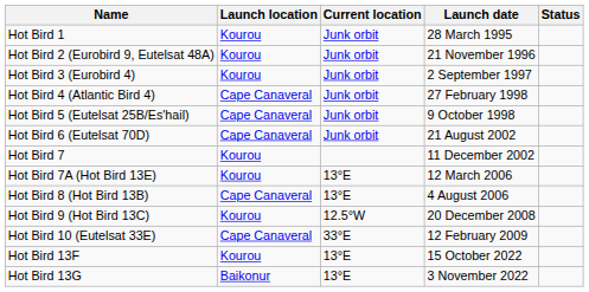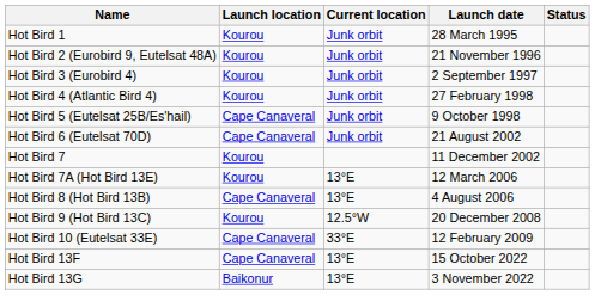 <table class="wikitable">
 <tr>
 <th>Name</th>
 <th>Launch location</th>
 <th>Current location</th>
 <th>Launch date</th>
 <th>Status</th>
 </tr>
 <tr>
 <td>Hot Bird 1</td>
 <td><a href='#'>Kourou</a></td>
 <td><a href='#'>Junk orbit</a></td>
 <td>28 March 1995</td>
 <td></td>
 </tr>
 <tr>
 <td>Hot Bird 2 (Eurobird 9, Eutelsat 48A)</td>
 <td><a href='#'>Kourou</a></td>
 <td><a href='#'>Junk orbit</a></td>
 <td>21 November 1996</td>
 <td></td>
 </tr>
 <tr>
 <td>Hot Bird 3 (Eurobird 4)</td>
 <td><a href='#'>Kourou</a></td>
 <td><a href='#'>Junk orbit</a></td>
 <td>2 September 1997</td>
 <td></td>
 </tr>
 <tr>
 <td>Hot Bird 4 (Atlantic Bird 4)</td>
-<td><a href='#'>Cape Canaveral</a></td>
+<td><a href='#'>Kourou</a></td>
 <td><a href='#'>Junk orbit</a></td>
 <td>27 February 1998</td>
 <td></td>
 </tr>
 <tr>
 <td>Hot Bird 5 (Eutelsat 25B/Es'hail)</td>
 <td><a href='#'>Cape Canaveral</a></td>
 <td><a href='#'>Junk orbit</a></td>
 <td>9 October 1998</td>
 <td></td>
 </tr>
 <tr>
 <td>Hot Bird 6 (Eutelsat 70D)</td>
 <td><a href='#'>Cape Canaveral</a></td>
 <td><a href='#'>Junk orbit</a></td>
 <td>21 August 2002</td>
 <td></td>
 </tr>
 <tr>
 <td>Hot Bird 7</td>
 <td><a href='#'>Kourou</a></td>
 <td></td>
 <td>11 December 2002</td>
 <td></td>
 </tr>
 <tr>
 <td>Hot Bird 7A (Hot Bird 13E)</td>
 <td><a href='#'>Kourou</a></td>
 <td>13°E</td>
 <td>12 March 2006</td>
 <td></td>
 </tr>
 <tr>
 <td>Hot Bird 8 (Hot Bird 13B)</td>
 <td><a href='#'>Cape Canaveral</a></td>
 <td>13°E</td>
 <td>4 August 2006</td>
 <td></td>
 </tr>
 <tr>
 <td>Hot Bird 9 (Hot Bird 13C)</td>
 <td><a href='#'>Kourou</a></td>
 <td>12.5°W</td>
 <td>20 December 2008</td>
 <td></td>
 </tr>
 <tr>
 <td>Hot Bird 10 (Eutelsat 33E)</td>
 <td><a href='#'>Cape Canaveral</a></td>
 <td>33°E</td>
 <td>12 February 2009</td>
 <td></td>
 </tr>
 <tr>
 <td>Hot Bird 13F</td>
-<td><a href='#'>Kourou</a></td>
+<td><a href='#'>Cape Canaveral</a></td>
 <td>13°E</td>
 <td>15 October 2022</td>
 <td></td>
 </tr>
 <tr>
 <td>Hot Bird 13G</td>
 <td><a href='#'>Baikonur</a></td>
 <td>13°E</td>
 <td>3 November 2022</td>
 <td></td>
 </tr>
 </table>
